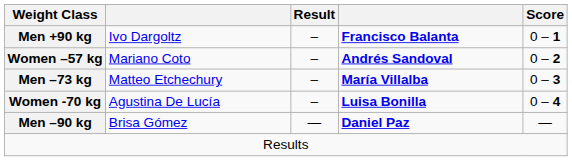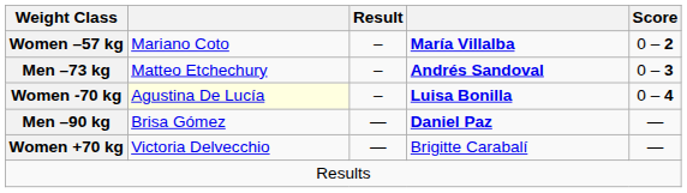 <table class="wikitable">
 <tr>
 <th>Weight Class</th>
 <th style="width:210px;"></th>
 <th>Result</th>
 <th style="width:210px;"></th>
 <th>Score</th>
 </tr>
 <tr>
-<th>Men +90 kg</th>
-<td><a href='#'>Ivo Dargoltz</a></td>
-<td align=center> – <strong></strong></td>
-<td><strong><a href='#'>Francisco Balanta</a></strong></td>
-<td align=center>0 – <strong>1</strong></td>
-</tr>
-<tr>
 <th>Women –57 kg</th>
 <td><a href='#'>Mariano Coto</a></td>
 <td align=center> – <strong></strong></td>
-<td><strong><a href='#'>Andrés Sandoval</a></strong></td>
+<td><strong><a href='#'>María Villalba</a></strong></td>
 <td align=center>0 – <strong>2</strong></td>
 </tr>
 <tr>
 <th>Men –73 kg</th>
 <td><a href='#'>Matteo Etchechury</a></td>
 <td align=center> – <strong></strong></td>
-<td><strong><a href='#'>María Villalba</a></strong></td>
+<td><strong><a href='#'>Andrés Sandoval</a></strong></td>
 <td align=center>0 – <strong>3</strong></td>
 </tr>
 <tr>
 <th>Women -70 kg</th>
-<td><a href='#'>Agustina De Lucía</a></td>
+<td style="background: lightyellow;"><a href='#'>Agustina De Lucía</a></td>
 <td align=center> – <strong></strong></td>
 <td><strong><a href='#'>Luisa Bonilla</a></strong></td>
 <td align=center>0 – <strong>4</strong></td>
 </tr>
 <tr>
 <th>Men –90 kg</th>
 <td><a href='#'>Brisa Gómez</a></td>
 <td align=center>—</td>
 <td><strong><a href='#'>Daniel Paz</a></strong></td>
 <td align=center>—</td>
 </tr>
 <tr>
+<th>Women +70 kg</th>
+<td><a href='#'>Victoria Delvecchio</a></td>
+<td align=center>—</td>
+<td><a href='#'>Brigitte Carabalí</a></td>
+<td align=center>—</td>
+</tr>
+<tr>
 <td align=center colspan=5>Results</td>
 </tr>
 </table>
